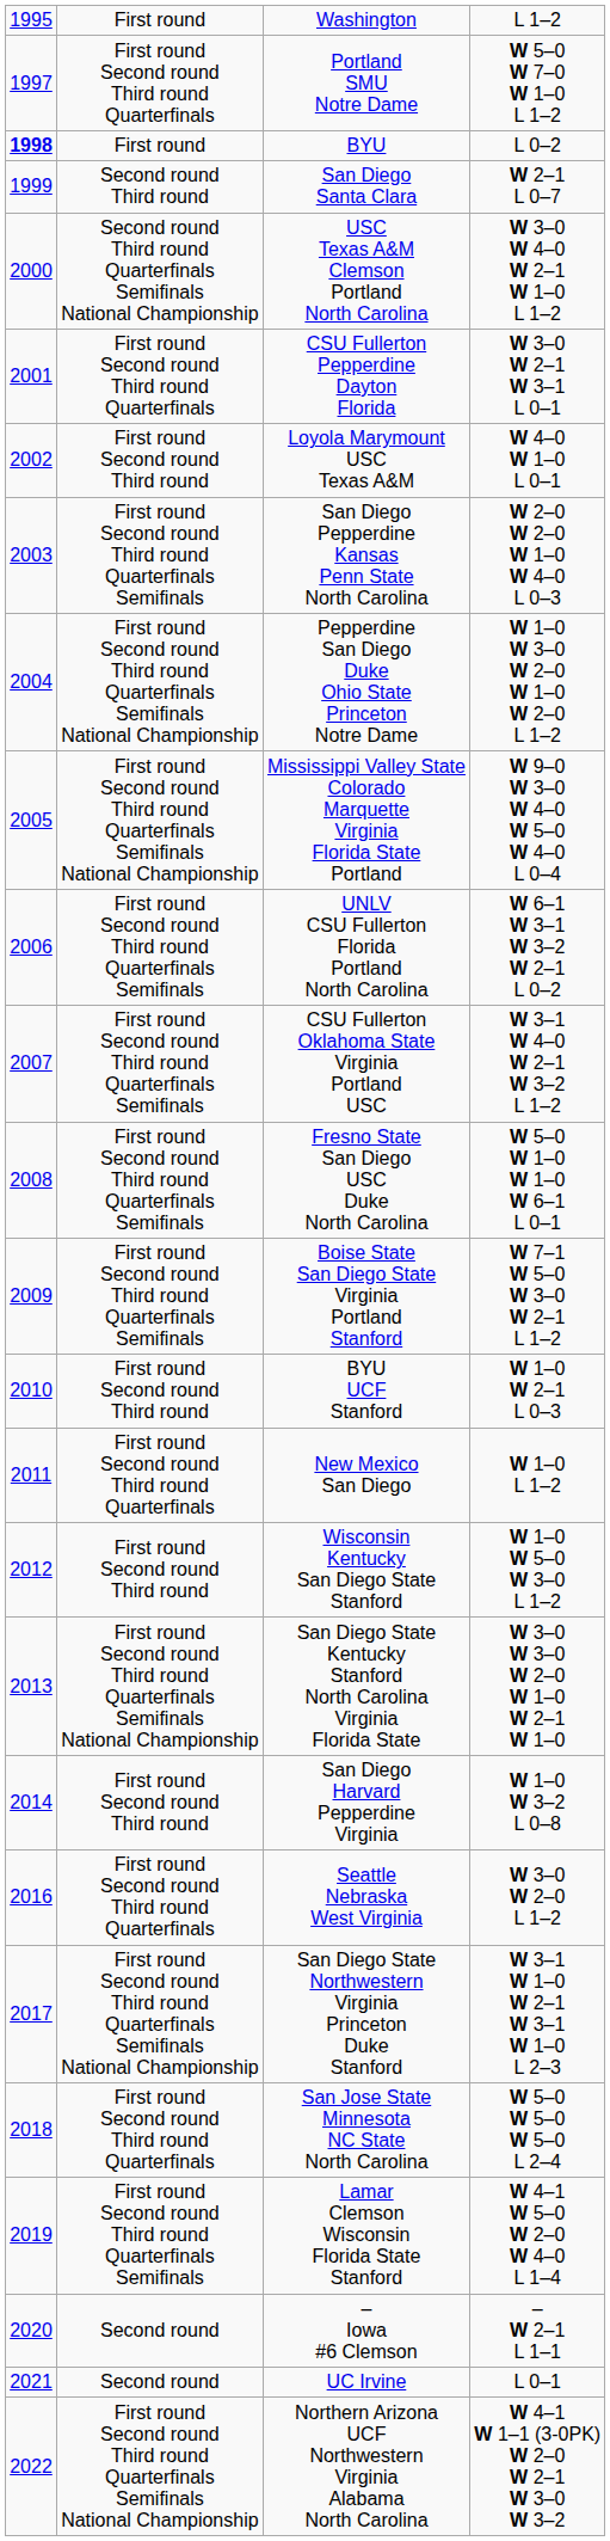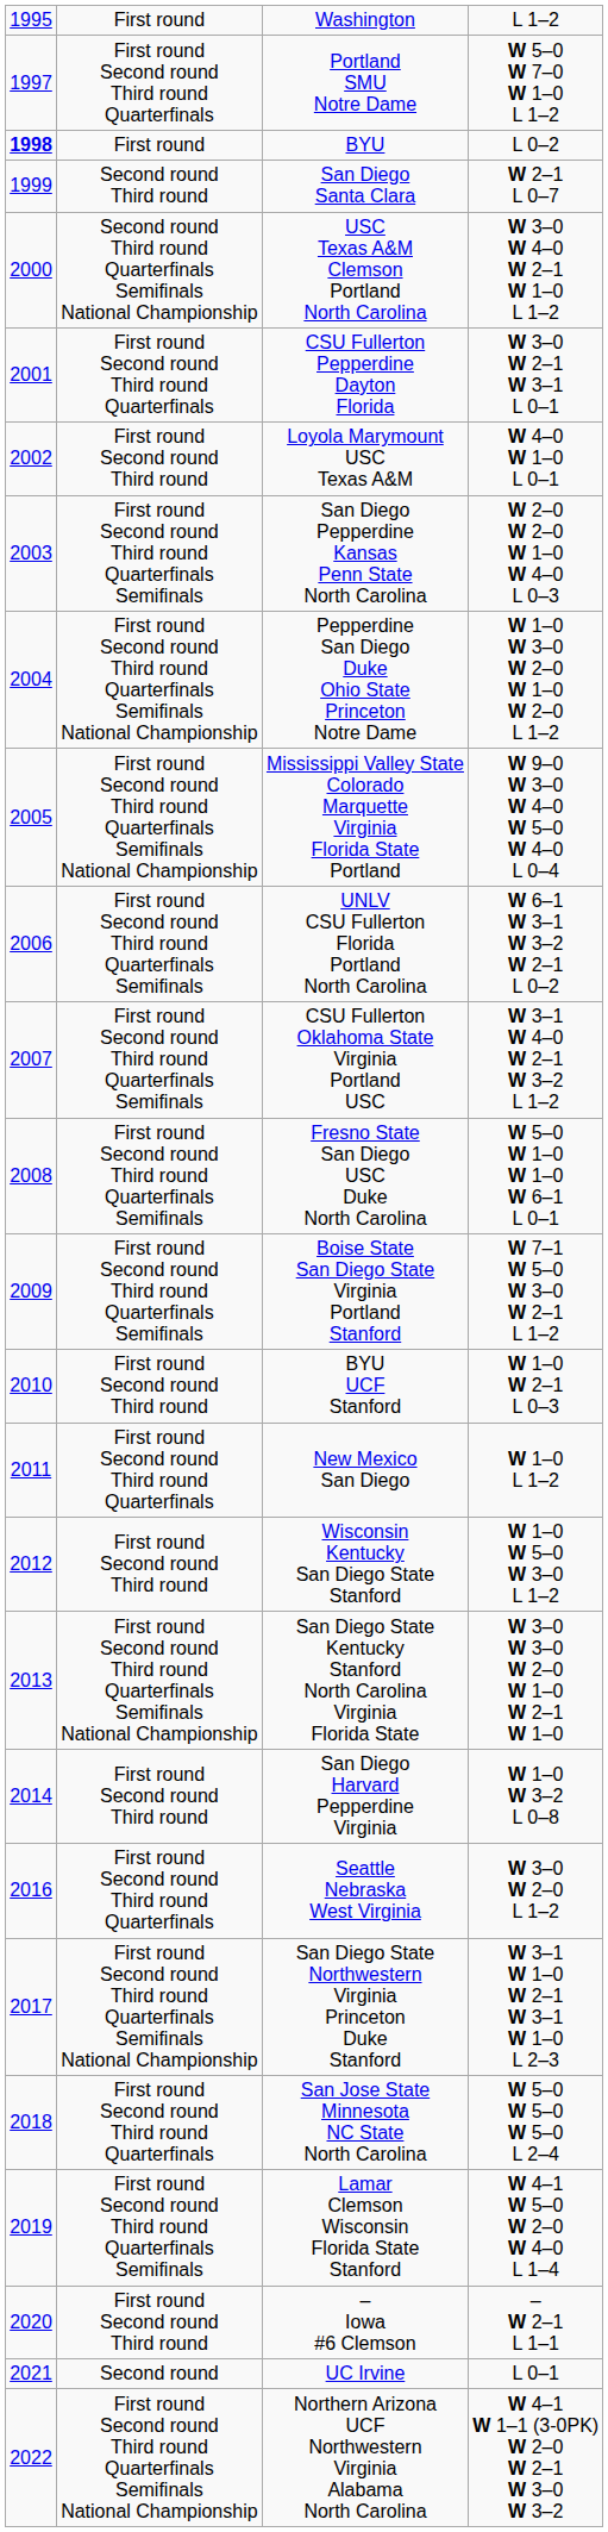 <table class="wikitable">
 <tr align="center">
 <td><a href='#'>1995</a></td>
 <td>First round</td>
 <td><a href='#'>Washington</a></td>
 <td>L 1–2</td>
 </tr>
 <tr align="center">
 <td><a href='#'>1997</a></td>
 <td>First round<br>Second round<br>Third round<br>Quarterfinals</td>
 <td><a href='#'>Portland</a><br><a href='#'>SMU</a><br><a href='#'>Notre Dame</a></td>
 <td><strong>W</strong> 5–0<br><strong>W</strong> 7–0<br><strong>W</strong> 1–0<br>L 1–2</td>
 </tr>
 <tr align="center">
 <td><strong><a href='#'>1998</a></strong></td>
 <td>First round</td>
 <td><a href='#'>BYU</a></td>
 <td>L 0–2</td>
 </tr>
 <tr align="center">
 <td><a href='#'>1999</a></td>
 <td>Second round<br>Third round</td>
 <td><a href='#'>San Diego</a><br><a href='#'>Santa Clara</a></td>
 <td><strong>W</strong> 2–1<br>L 0–7</td>
 </tr>
 <tr align="center">
 <td><a href='#'>2000</a></td>
 <td>Second round<br>Third round<br>Quarterfinals<br>Semifinals<br>National Championship</td>
 <td><a href='#'>USC</a><br><a href='#'>Texas A&M</a><br><a href='#'>Clemson</a><br>Portland<br><a href='#'>North Carolina</a></td>
 <td><strong>W</strong> 3–0<br><strong>W</strong> 4–0<br><strong>W</strong> 2–1<br><strong>W</strong> 1–0<br>L 1–2</td>
 </tr>
 <tr align="center">
 <td><a href='#'>2001</a></td>
 <td>First round<br>Second round<br>Third round<br>Quarterfinals</td>
 <td><a href='#'>CSU Fullerton</a><br><a href='#'>Pepperdine</a><br><a href='#'>Dayton</a><br><a href='#'>Florida</a></td>
 <td><strong>W</strong> 3–0<br><strong>W</strong> 2–1<br><strong>W</strong> 3–1<br> L 0–1</td>
 </tr>
 <tr align="center">
 <td><a href='#'>2002</a></td>
 <td>First round<br>Second round<br>Third round</td>
 <td><a href='#'>Loyola Marymount</a><br>USC<br>Texas A&M</td>
 <td><strong>W</strong> 4–0<br><strong>W</strong> 1–0<br>L 0–1</td>
 </tr>
 <tr align="center">
 <td><a href='#'>2003</a></td>
 <td>First round<br>Second round<br>Third round<br>Quarterfinals<br>Semifinals</td>
 <td>San Diego<br>Pepperdine<br><a href='#'>Kansas</a><br><a href='#'>Penn State</a><br>North Carolina</td>
 <td><strong>W</strong> 2–0<br><strong>W</strong> 2–0<br><strong>W</strong> 1–0<br><strong>W</strong> 4–0<br>L 0–3</td>
 </tr>
 <tr align="center">
 <td><a href='#'>2004</a></td>
 <td>First round<br>Second round<br>Third round<br>Quarterfinals<br>Semifinals<br>National Championship</td>
 <td>Pepperdine<br>San Diego<br><a href='#'>Duke</a><br><a href='#'>Ohio State</a><br><a href='#'>Princeton</a><br>Notre Dame</td>
 <td><strong>W</strong> 1–0<br><strong>W</strong> 3–0<br><strong>W</strong> 2–0<br><strong>W</strong> 1–0<br><strong>W</strong> 2–0<br>L 1–2</td>
 </tr>
 <tr align="center">
 <td><a href='#'>2005</a></td>
 <td>First round<br>Second round<br>Third round<br>Quarterfinals<br>Semifinals<br>National Championship</td>
 <td><a href='#'>Mississippi Valley State</a><br><a href='#'>Colorado</a><br><a href='#'>Marquette</a><br><a href='#'>Virginia</a><br><a href='#'>Florida State</a><br>Portland</td>
 <td><strong>W</strong> 9–0<br><strong>W</strong> 3–0<br><strong>W</strong> 4–0<br><strong>W</strong> 5–0<br><strong>W</strong> 4–0<br>L 0–4</td>
 </tr>
 <tr align="center">
 <td><a href='#'>2006</a></td>
 <td>First round<br>Second round<br>Third round<br>Quarterfinals<br>Semifinals</td>
 <td><a href='#'>UNLV</a><br>CSU Fullerton<br>Florida<br>Portland<br>North Carolina</td>
 <td><strong>W</strong> 6–1<br><strong>W</strong> 3–1<br><strong>W</strong> 3–2<br><strong>W</strong> 2–1<br>L 0–2</td>
 </tr>
 <tr align="center">
 <td><a href='#'>2007</a></td>
 <td>First round<br>Second round<br>Third round<br>Quarterfinals<br>Semifinals</td>
 <td>CSU Fullerton<br><a href='#'>Oklahoma State</a><br>Virginia<br>Portland<br>USC</td>
 <td><strong>W</strong> 3–1<br><strong>W</strong> 4–0<br><strong>W</strong> 2–1<br><strong>W</strong> 3–2<br>L 1–2</td>
 </tr>
 <tr align="center">
 <td><a href='#'>2008</a></td>
 <td>First round<br>Second round<br>Third round<br>Quarterfinals<br>Semifinals</td>
 <td><a href='#'>Fresno State</a><br>San Diego<br>USC<br>Duke<br>North Carolina</td>
 <td><strong>W</strong> 5–0<br><strong>W</strong> 1–0<br><strong>W</strong> 1–0<br><strong>W</strong> 6–1<br>L 0–1</td>
 </tr>
 <tr align="center">
 <td><a href='#'>2009</a></td>
 <td>First round<br>Second round<br>Third round<br>Quarterfinals<br>Semifinals</td>
 <td><a href='#'>Boise State</a><br><a href='#'>San Diego State</a><br>Virginia<br>Portland<br><a href='#'>Stanford</a></td>
 <td><strong>W</strong> 7–1<br><strong>W</strong> 5–0<br><strong>W</strong> 3–0<br><strong>W</strong> 2–1<br>L 1–2</td>
 </tr>
 <tr align="center">
 <td><a href='#'>2010</a></td>
 <td>First round<br>Second round<br>Third round</td>
 <td>BYU<br><a href='#'>UCF</a><br>Stanford</td>
 <td><strong>W</strong> 1–0<br><strong>W</strong> 2–1<br>L 0–3</td>
 </tr>
 <tr align="center">
 <td><a href='#'>2011</a></td>
 <td>First round<br>Second round<br>Third round<br>Quarterfinals</td>
 <td><a href='#'>New Mexico</a><br>San Diego</td>
 <td><strong>W</strong> 1–0<br>L 1–2</td>
 </tr>
 <tr align="center">
 <td><a href='#'>2012</a></td>
 <td>First round<br>Second round<br>Third round</td>
 <td><a href='#'>Wisconsin</a><br><a href='#'>Kentucky</a><br>San Diego State<br>Stanford</td>
 <td><strong>W</strong> 1–0<br><strong>W</strong> 5–0<br><strong>W</strong> 3–0<br>L 1–2</td>
 </tr>
 <tr align="center">
 <td><a href='#'>2013</a></td>
 <td>First round<br>Second round<br>Third round<br>Quarterfinals<br>Semifinals<br>National Championship</td>
 <td>San Diego State<br>Kentucky<br>Stanford<br>North Carolina<br>Virginia<br>Florida State</td>
 <td><strong>W</strong> 3–0<br><strong>W</strong> 3–0<br><strong>W</strong> 2–0<br><strong>W</strong> 1–0<br><strong>W</strong> 2–1<br><strong>W</strong> 1–0</td>
 </tr>
 <tr align="center">
 <td><a href='#'>2014</a></td>
 <td>First round<br>Second round<br>Third round</td>
 <td>San Diego<br><a href='#'>Harvard</a><br>Pepperdine<br>Virginia</td>
 <td><strong>W</strong> 1–0<br><strong>W</strong> 3–2<br>L 0–8</td>
 </tr>
 <tr align="center">
 <td><a href='#'>2016</a></td>
 <td>First round<br>Second round<br>Third round<br>Quarterfinals</td>
 <td><a href='#'>Seattle</a><br><a href='#'>Nebraska</a><br><a href='#'>West Virginia</a></td>
 <td><strong>W</strong> 3–0<br><strong>W</strong> 2–0<br>L 1–2</td>
 </tr>
 <tr align="center">
 <td><a href='#'>2017</a></td>
 <td>First round<br>Second round<br>Third round<br>Quarterfinals<br>Semifinals<br>National Championship</td>
 <td>San Diego State<br><a href='#'>Northwestern</a><br>Virginia<br>Princeton<br>Duke<br>Stanford</td>
 <td><strong>W</strong> 3–1<br><strong>W</strong> 1–0<br><strong>W</strong> 2–1<br><strong>W</strong> 3–1<br><strong>W</strong> 1–0<br>L 2–3</td>
 </tr>
 <tr align="center">
 <td><a href='#'>2018</a></td>
 <td>First round<br>Second round<br>Third round<br>Quarterfinals</td>
 <td><a href='#'>San Jose State</a><br><a href='#'>Minnesota</a><br><a href='#'>NC State</a><br>North Carolina</td>
 <td><strong>W</strong> 5–0<br><strong>W</strong> 5–0<br><strong>W</strong> 5–0<br>L 2–4</td>
 </tr>
 <tr align="center">
 <td><a href='#'>2019</a></td>
 <td>First round<br>Second round<br>Third round<br>Quarterfinals<br>Semifinals</td>
 <td><a href='#'>Lamar</a><br>Clemson<br>Wisconsin<br>Florida State<br>Stanford</td>
 <td><strong>W</strong> 4–1<br><strong>W</strong> 5–0<br><strong>W</strong> 2–0<br><strong>W</strong> 4–0<br>L 1–4</td>
 </tr>
 <tr align="center">
 <td><a href='#'>2020</a></td>
-<td>Second round</td>
+<td>First round<br>Second round<br>Third round</td>
 <td>–<br>Iowa<br>#6 Clemson</td>
 <td>–<br><strong>W</strong> 2–1<br>L 1–1</td>
 </tr>
 <tr align="center">
 <td><a href='#'>2021</a></td>
 <td>Second round</td>
 <td><a href='#'>UC Irvine</a></td>
 <td>L 0–1</td>
 </tr>
 <tr align="center">
 <td><a href='#'>2022</a></td>
 <td>First round<br>Second round<br>Third round<br>Quarterfinals<br>Semifinals<br>National Championship</td>
 <td>Northern Arizona<br>UCF<br>Northwestern<br>Virginia<br>Alabama <br>North Carolina</td>
 <td><strong>W</strong> 4–1<br><strong>W</strong> 1–1 (3-0PK)<br><strong>W</strong> 2–0<br><strong>W</strong> 2–1<br><strong>W</strong> 3–0<br><strong>W</strong> 3–2</td>
 </tr>
 </table>
